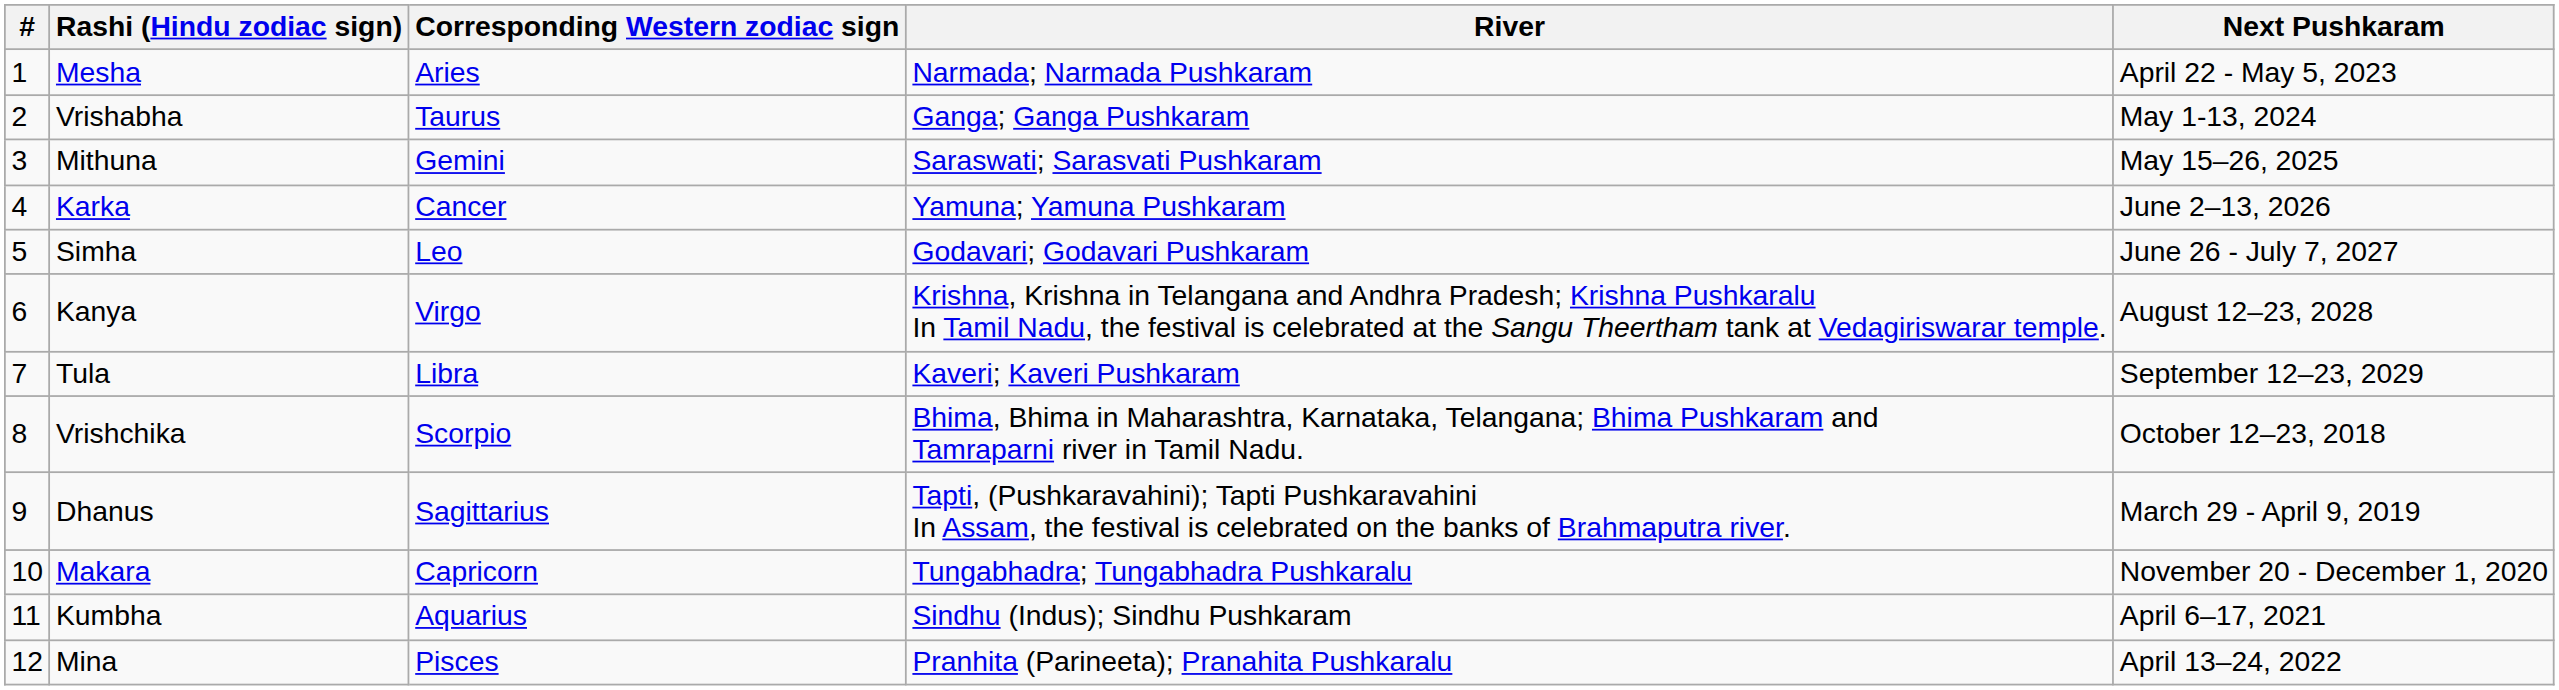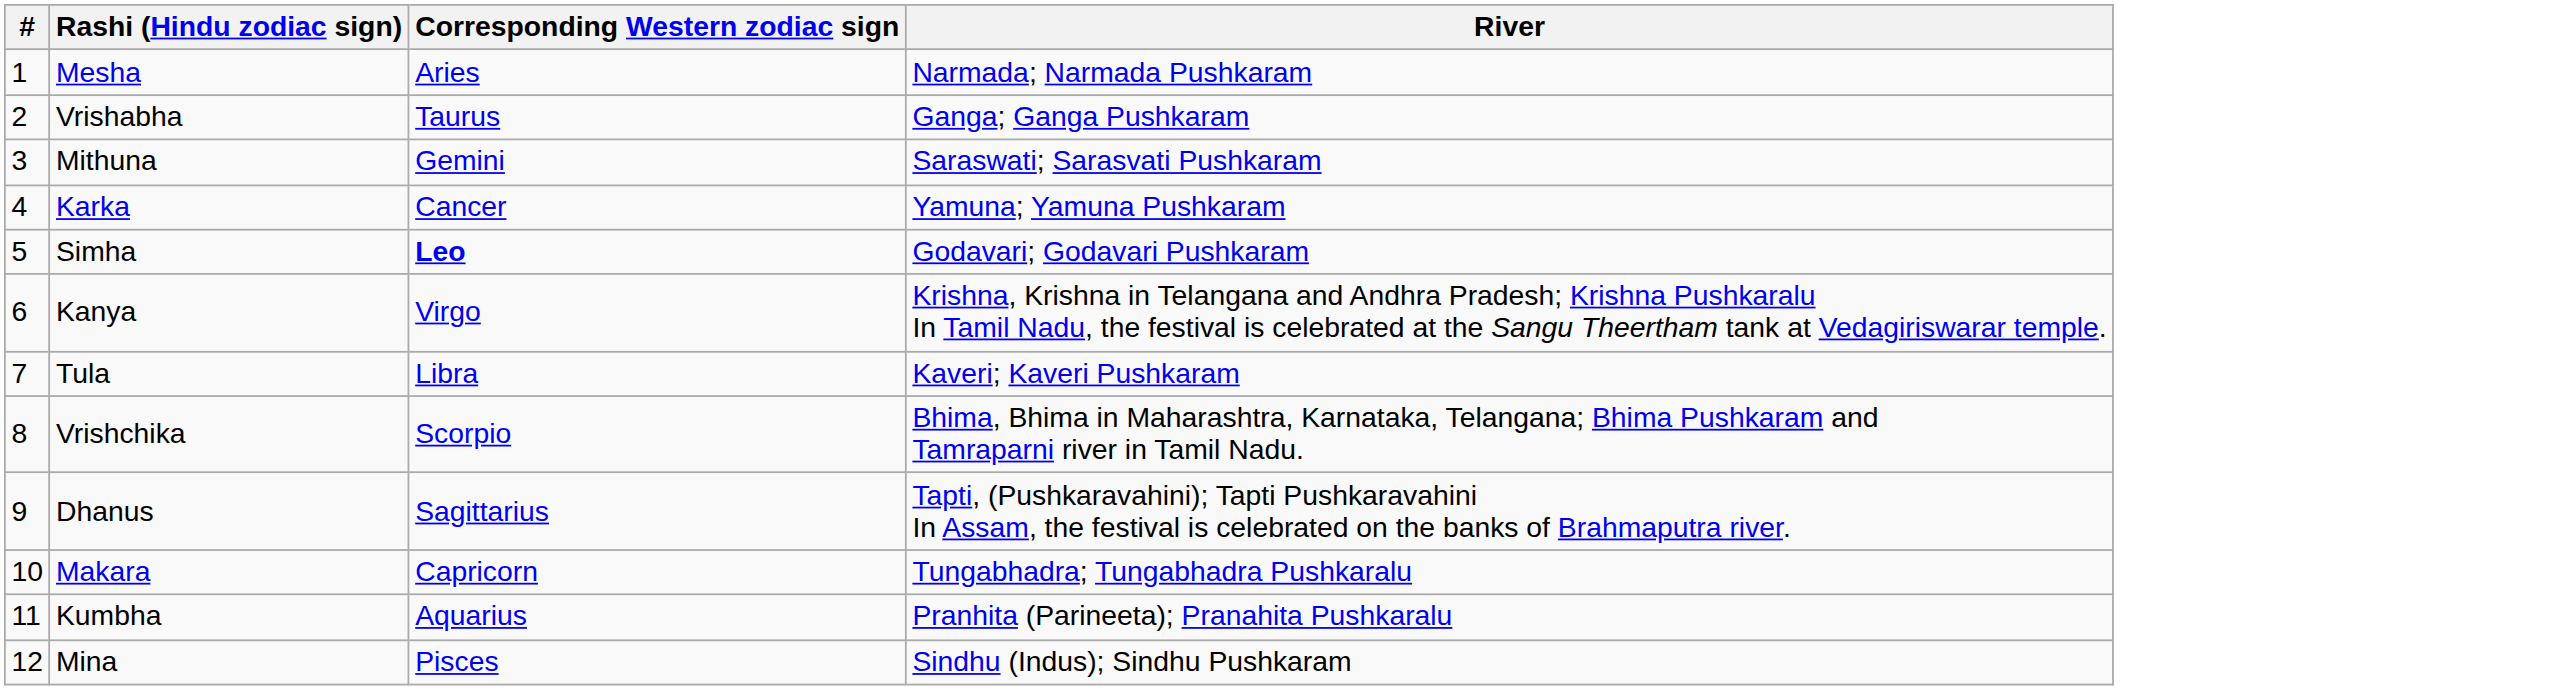 <table class="wikitable">
 <tr>
 <th>#</th>
 <th>Rashi (<a href='#'>Hindu zodiac</a> sign)</th>
 <th>Corresponding <a href='#'>Western zodiac</a> sign</th>
 <th>River</th>
-<th>Next Pushkaram</th>
 </tr>
 <tr>
 <td>1</td>
 <td><a href='#'>Mesha</a></td>
 <td><a href='#'>Aries</a></td>
 <td><a href='#'>Narmada</a>; <a href='#'>Narmada Pushkaram</a></td>
-<td>April 22 - May 5, 2023</td>
 </tr>
 <tr>
 <td>2</td>
 <td>Vrishabha</td>
 <td><a href='#'>Taurus</a></td>
 <td><a href='#'>Ganga</a>; <a href='#'>Ganga Pushkaram</a></td>
-<td>May 1-13, 2024</td>
 </tr>
 <tr>
 <td>3</td>
 <td>Mithuna</td>
 <td><a href='#'>Gemini</a></td>
 <td><a href='#'>Saraswati</a>; <a href='#'>Sarasvati Pushkaram</a></td>
-<td>May 15–26, 2025</td>
 </tr>
 <tr>
 <td>4</td>
 <td><a href='#'>Karka</a></td>
 <td><a href='#'>Cancer</a></td>
 <td><a href='#'>Yamuna</a>; <a href='#'>Yamuna Pushkaram</a></td>
-<td>June 2–13, 2026</td>
 </tr>
 <tr>
 <td>5</td>
 <td>Simha</td>
-<td><a href='#'>Leo</a></td>
+<td><strong><a href='#'>Leo</a></strong></td>
 <td><a href='#'>Godavari</a>; <a href='#'>Godavari Pushkaram</a></td>
-<td>June 26 - July 7, 2027</td>
 </tr>
 <tr>
 <td>6</td>
 <td>Kanya</td>
 <td><a href='#'>Virgo</a></td>
 <td><a href='#'>Krishna</a>, Krishna in Telangana and Andhra Pradesh; <a href='#'>Krishna Pushkaralu</a><br>In <a href='#'>Tamil Nadu</a>, the festival is celebrated at the <em>Sangu Theertham</em> tank at <a href='#'>Vedagiriswarar temple</a>.</td>
-<td>August 12–23, 2028</td>
 </tr>
 <tr>
 <td>7</td>
 <td>Tula</td>
 <td><a href='#'>Libra</a></td>
 <td><a href='#'>Kaveri</a>; <a href='#'>Kaveri Pushkaram</a></td>
-<td>September 12–23, 2029</td>
 </tr>
 <tr>
 <td>8</td>
 <td>Vrishchika</td>
 <td><a href='#'>Scorpio</a></td>
 <td><a href='#'>Bhima</a>, Bhima in Maharashtra, Karnataka, Telangana; <a href='#'>Bhima Pushkaram</a> and<br><a href='#'>Tamraparni</a> river in Tamil Nadu.</td>
-<td>October     12–23, 2018</td>
 </tr>
 <tr>
 <td>9</td>
 <td>Dhanus</td>
 <td><a href='#'>Sagittarius</a></td>
 <td><a href='#'>Tapti</a>, (Pushkaravahini); Tapti Pushkaravahini<br>In <a href='#'>Assam</a>, the festival is celebrated on the banks of <a href='#'>Brahmaputra river</a>.</td>
-<td>March 29 - April 9, 2019</td>
 </tr>
 <tr>
 <td>10</td>
 <td><a href='#'>Makara</a></td>
 <td><a href='#'>Capricorn</a></td>
 <td><a href='#'>Tungabhadra</a>; <a href='#'>Tungabhadra Pushkaralu</a></td>
-<td>November 20 - December 1, 2020</td>
 </tr>
 <tr>
 <td>11</td>
 <td>Kumbha</td>
 <td><a href='#'>Aquarius</a></td>
-<td><a href='#'>Sindhu</a> (Indus); Sindhu Pushkaram</td>
-<td>April 6–17, 2021</td>
+<td><a href='#'>Pranhita</a> (Parineeta); <a href='#'>Pranahita Pushkaralu</a></td>
 </tr>
 <tr>
 <td>12</td>
 <td>Mina</td>
 <td><a href='#'>Pisces</a></td>
-<td><a href='#'>Pranhita</a> (Parineeta); <a href='#'>Pranahita Pushkaralu</a></td>
-<td>April 13–24, 2022</td>
+<td><a href='#'>Sindhu</a> (Indus); Sindhu Pushkaram</td>
 </tr>
 </table>
